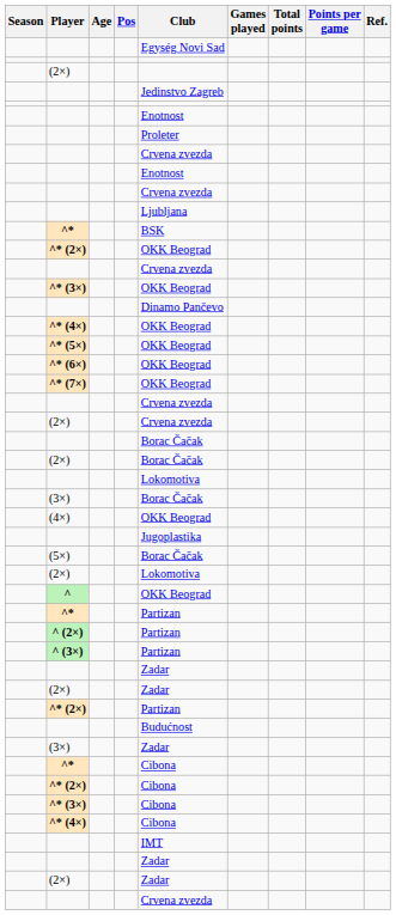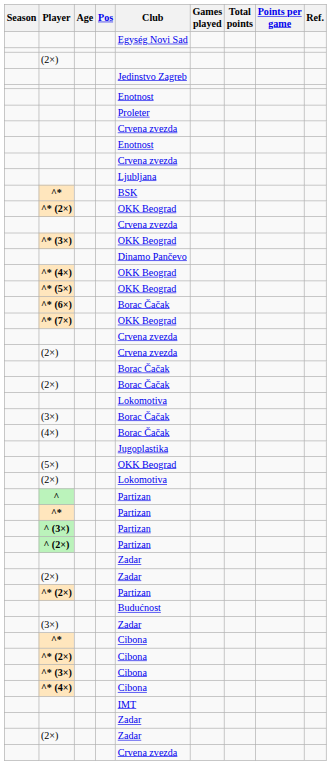 <table class="wikitable plainrowheaders sortable" summary="Season (sortable), Player (sortable), Position (sortable), Team (sortable), Game played (sortable), Field goals made (sortable), 3-point field goals made (sortable), Free throws made (sortable), Total points (sortable), Points per game (sortable) and References">
 <tr>
 <th scope="col">Season</th>
 <th scope="col">Player</th>
 <th scope="col">Age</th>
 <th scope="col"><a href='#'>Pos</a></th>
 <th scope="col">Club</th>
 <th scope="col">Games<br>played</th>
 <th scope="col">Total<br>points</th>
 <th scope="col"><a href='#'>Points per<br>game</a></th>
 <th scope="col" class="unsortable">Ref.</th>
 </tr>
 <tr>
 <td></td>
 <td></td>
 <td></td>
 <td></td>
 <td><a href='#'>Egység Novi Sad</a></td>
 <td></td>
 <td></td>
 <td></td>
 <td></td>
 </tr>
 <tr>
 <td></td>
 <td></td>
 <td></td>
 <td></td>
 <td></td>
 <td></td>
 <td></td>
 <td></td>
 <td></td>
 </tr>
 <tr>
 <td></td>
 <td> (2×)</td>
 <td></td>
 <td></td>
 <td></td>
 <td></td>
 <td></td>
 <td></td>
 <td></td>
 </tr>
 <tr>
 <td></td>
 <td></td>
 <td></td>
 <td></td>
 <td><a href='#'>Jedinstvo Zagreb</a></td>
 <td></td>
 <td></td>
 <td></td>
 <td></td>
 </tr>
 <tr>
 <td></td>
 <td></td>
 <td></td>
 <td></td>
 <td></td>
 <td></td>
 <td></td>
 <td></td>
 <td></td>
 </tr>
 <tr>
 <td></td>
 <td></td>
 <td></td>
 <td></td>
 <td><a href='#'>Enotnost</a></td>
 <td></td>
 <td></td>
 <td></td>
 <td></td>
 </tr>
 <tr>
 <td></td>
 <td></td>
 <td></td>
 <td></td>
 <td><a href='#'>Proleter</a></td>
 <td></td>
 <td></td>
 <td></td>
 <td></td>
 </tr>
 <tr>
 <td></td>
 <td></td>
 <td></td>
 <td></td>
 <td><a href='#'>Crvena zvezda</a></td>
 <td></td>
 <td></td>
 <td></td>
 <td></td>
 </tr>
 <tr>
 <td></td>
 <td></td>
 <td></td>
 <td></td>
 <td><a href='#'>Enotnost</a></td>
 <td></td>
 <td></td>
 <td></td>
 <td></td>
 </tr>
 <tr>
 <td></td>
 <td></td>
 <td></td>
 <td></td>
 <td><a href='#'>Crvena zvezda</a></td>
 <td></td>
 <td></td>
 <td></td>
 <td></td>
 </tr>
 <tr>
 <td></td>
 <td></td>
 <td></td>
 <td></td>
 <td><a href='#'>Ljubljana</a></td>
 <td></td>
 <td></td>
 <td></td>
 <td></td>
 </tr>
 <tr>
 <td></td>
 <th scope="row" style="background-color:#FFE6BD">^*</th>
 <td></td>
 <td></td>
 <td><a href='#'>BSK</a></td>
 <td></td>
 <td></td>
 <td></td>
 <td></td>
 </tr>
 <tr>
 <td></td>
 <th scope="row" style="background-color:#FFE6BD">^* (2×)</th>
 <td></td>
 <td></td>
 <td><a href='#'>OKK Beograd</a></td>
 <td></td>
 <td></td>
 <td></td>
 <td></td>
 </tr>
 <tr>
 <td></td>
 <td></td>
 <td></td>
 <td></td>
 <td><a href='#'>Crvena zvezda</a></td>
 <td></td>
 <td></td>
 <td></td>
 <td></td>
 </tr>
 <tr>
 <td></td>
 <th scope="row" style="background-color:#FFE6BD">^* (3×)</th>
 <td></td>
 <td></td>
 <td><a href='#'>OKK Beograd</a></td>
 <td></td>
 <td></td>
 <td></td>
 <td></td>
 </tr>
 <tr>
 <td></td>
 <td></td>
 <td></td>
 <td></td>
 <td><a href='#'>Dinamo Pančevo</a></td>
 <td></td>
 <td></td>
 <td></td>
 <td></td>
 </tr>
 <tr>
 <td></td>
 <th scope="row" style="background-color:#FFE6BD">^* (4×)</th>
 <td></td>
 <td></td>
 <td><a href='#'>OKK Beograd</a></td>
 <td></td>
 <td></td>
 <td></td>
 <td></td>
 </tr>
 <tr>
 <td></td>
 <th scope="row" style="background-color:#FFE6BD">^* (5×)</th>
 <td></td>
 <td></td>
 <td><a href='#'>OKK Beograd</a></td>
 <td></td>
 <td></td>
 <td></td>
 <td></td>
 </tr>
 <tr>
 <td></td>
 <th scope="row" style="background-color:#FFE6BD">^* (6×)</th>
 <td></td>
 <td></td>
-<td><a href='#'>OKK Beograd</a></td>
+<td><a href='#'>Borac Čačak</a></td>
 <td></td>
 <td></td>
 <td></td>
 <td></td>
 </tr>
 <tr>
 <td></td>
 <th scope="row" style="background-color:#FFE6BD">^* (7×)</th>
 <td></td>
 <td></td>
 <td><a href='#'>OKK Beograd</a></td>
 <td></td>
 <td></td>
 <td></td>
 <td></td>
 </tr>
 <tr>
 <td></td>
 <td></td>
 <td></td>
 <td></td>
 <td><a href='#'>Crvena zvezda</a></td>
 <td></td>
 <td></td>
 <td></td>
 <td></td>
 </tr>
 <tr>
 <td></td>
 <td> (2×)</td>
 <td></td>
 <td></td>
 <td><a href='#'>Crvena zvezda</a></td>
 <td></td>
 <td></td>
 <td></td>
 <td></td>
 </tr>
 <tr>
 <td></td>
 <td></td>
 <td></td>
 <td></td>
 <td><a href='#'>Borac Čačak</a></td>
 <td></td>
 <td></td>
 <td></td>
 <td></td>
 </tr>
 <tr>
 <td></td>
 <td> (2×)</td>
 <td></td>
 <td></td>
 <td><a href='#'>Borac Čačak</a></td>
 <td></td>
 <td></td>
 <td></td>
 <td></td>
 </tr>
 <tr>
 <td></td>
 <td></td>
 <td></td>
 <td></td>
 <td><a href='#'>Lokomotiva</a></td>
 <td></td>
 <td></td>
 <td></td>
 <td></td>
 </tr>
 <tr>
 <td></td>
 <td> (3×)</td>
 <td></td>
 <td></td>
 <td><a href='#'>Borac Čačak</a></td>
 <td></td>
 <td></td>
 <td></td>
 <td></td>
 </tr>
 <tr>
 <td></td>
 <td> (4×)</td>
 <td></td>
 <td></td>
-<td><a href='#'>OKK Beograd</a></td>
+<td><a href='#'>Borac Čačak</a></td>
 <td></td>
 <td></td>
 <td></td>
 <td></td>
 </tr>
 <tr>
 <td></td>
 <td></td>
 <td></td>
 <td></td>
 <td><a href='#'>Jugoplastika</a></td>
 <td></td>
 <td></td>
 <td></td>
 <td></td>
 </tr>
 <tr>
 <td></td>
 <td> (5×)</td>
 <td></td>
 <td></td>
-<td><a href='#'>Borac Čačak</a></td>
+<td><a href='#'>OKK Beograd</a></td>
 <td></td>
 <td></td>
 <td></td>
 <td></td>
 </tr>
 <tr>
 <td></td>
 <td> (2×)</td>
 <td></td>
 <td></td>
 <td><a href='#'>Lokomotiva</a></td>
 <td></td>
 <td></td>
 <td></td>
 <td></td>
 </tr>
 <tr>
 <td></td>
 <th scope="row" style="background-color:#BBF3BB">^</th>
 <td></td>
 <td></td>
-<td><a href='#'>OKK Beograd</a></td>
+<td><a href='#'>Partizan</a></td>
 <td></td>
 <td></td>
 <td></td>
 <td></td>
 </tr>
 <tr>
 <td></td>
 <th scope="row" style="background-color:#FFE6BD">^*</th>
 <td></td>
 <td></td>
 <td><a href='#'>Partizan</a></td>
 <td></td>
 <td></td>
 <td></td>
 <td></td>
 </tr>
 <tr>
 <td></td>
-<th scope="row" style="background-color:#BBF3BB">^ (2×)</th>
+<th scope="row" style="background-color:#BBF3BB">^ (3×)</th>
 <td></td>
 <td></td>
 <td><a href='#'>Partizan</a></td>
 <td></td>
 <td></td>
 <td></td>
 <td></td>
 </tr>
 <tr>
 <td></td>
-<th scope="row" style="background-color:#BBF3BB">^ (3×)</th>
+<th scope="row" style="background-color:#BBF3BB">^ (2×)</th>
 <td></td>
 <td></td>
 <td><a href='#'>Partizan</a></td>
 <td></td>
 <td></td>
 <td></td>
 <td></td>
 </tr>
 <tr>
 <td></td>
 <td></td>
 <td></td>
 <td></td>
 <td><a href='#'>Zadar</a></td>
 <td></td>
 <td></td>
 <td></td>
 <td></td>
 </tr>
 <tr>
 <td></td>
 <td> (2×)</td>
 <td></td>
 <td></td>
 <td><a href='#'>Zadar</a></td>
 <td></td>
 <td></td>
 <td></td>
 <td></td>
 </tr>
 <tr>
 <td></td>
 <th scope="row" style="background-color:#FFE6BD">^* (2×)</th>
 <td></td>
 <td></td>
 <td><a href='#'>Partizan</a></td>
 <td></td>
 <td></td>
 <td></td>
 <td></td>
 </tr>
 <tr>
 <td></td>
 <td></td>
 <td></td>
 <td></td>
 <td><a href='#'>Budućnost</a></td>
 <td></td>
 <td></td>
 <td></td>
 <td></td>
 </tr>
 <tr>
 <td></td>
 <td> (3×)</td>
 <td></td>
 <td></td>
 <td><a href='#'>Zadar</a></td>
 <td></td>
 <td></td>
 <td></td>
 <td></td>
 </tr>
 <tr>
 <td></td>
 <th scope="row" style="background-color:#FFE6BD">^*</th>
 <td></td>
 <td></td>
 <td><a href='#'>Cibona</a></td>
 <td></td>
 <td></td>
 <td></td>
 <td></td>
 </tr>
 <tr>
 <td></td>
 <th scope="row" style="background-color:#FFE6BD">^* (2×)</th>
 <td></td>
 <td></td>
 <td><a href='#'>Cibona</a></td>
 <td></td>
 <td></td>
 <td></td>
 <td></td>
 </tr>
 <tr>
 <td></td>
 <th scope="row" style="background-color:#FFE6BD">^* (3×)</th>
 <td></td>
 <td></td>
 <td><a href='#'>Cibona</a></td>
 <td></td>
 <td></td>
 <td></td>
 <td></td>
 </tr>
 <tr>
 <td></td>
 <th scope="row" style="background-color:#FFE6BD">^* (4×)</th>
 <td></td>
 <td></td>
 <td><a href='#'>Cibona</a></td>
 <td></td>
 <td></td>
 <td></td>
 <td></td>
 </tr>
 <tr>
 <td></td>
 <td></td>
 <td></td>
 <td></td>
 <td><a href='#'>IMT</a></td>
 <td></td>
 <td></td>
 <td></td>
 <td></td>
 </tr>
 <tr>
 <td></td>
 <td></td>
 <td></td>
 <td></td>
 <td><a href='#'>Zadar</a></td>
 <td></td>
 <td></td>
 <td></td>
 <td></td>
 </tr>
 <tr>
 <td></td>
 <td> (2×)</td>
 <td></td>
 <td></td>
 <td><a href='#'>Zadar</a></td>
 <td></td>
 <td></td>
 <td></td>
 <td></td>
 </tr>
 <tr>
 <td></td>
 <td></td>
 <td></td>
 <td></td>
 <td><a href='#'>Crvena zvezda</a></td>
 <td></td>
 <td></td>
 <td></td>
 <td></td>
 </tr>
 </table>
